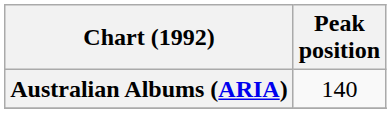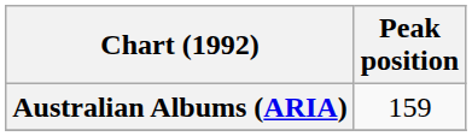 <table class="wikitable sortable plainrowheaders" style="text-align:center">
 <tr>
 <th scope="col">Chart (1992)</th>
 <th scope="col">Peak<br>position</th>
 </tr>
 <tr>
 <th scope="row">Australian Albums (<a href='#'>ARIA</a>)</th>
-<td align="center">140</td>
+<td align="center">159</td>
 </tr>
 <tr>
 </tr>
 <tr>
 </tr>
 <tr>
 </tr>
 </table>
